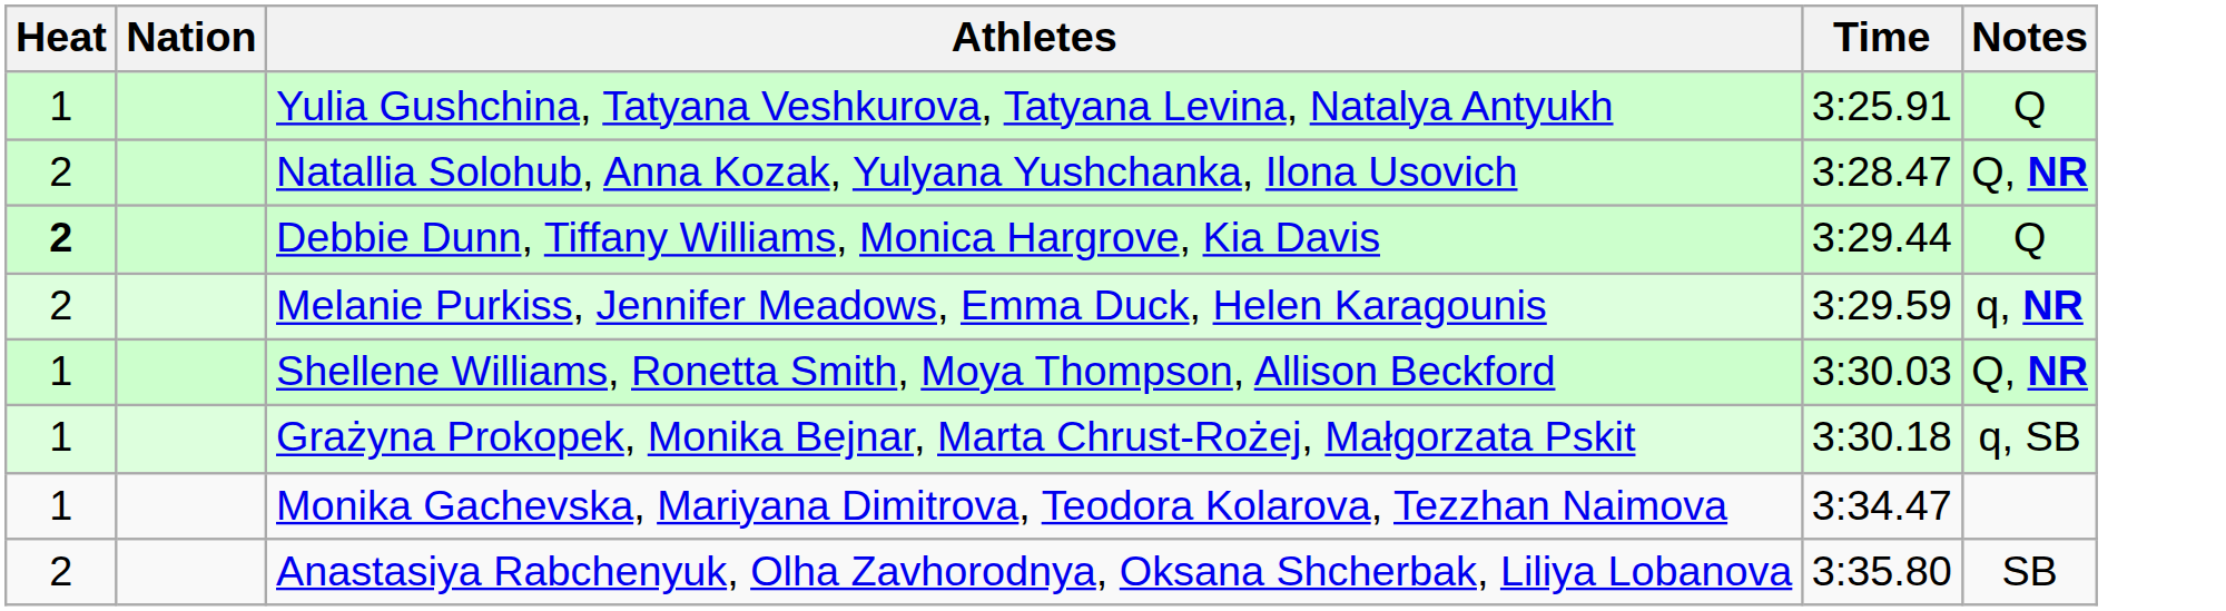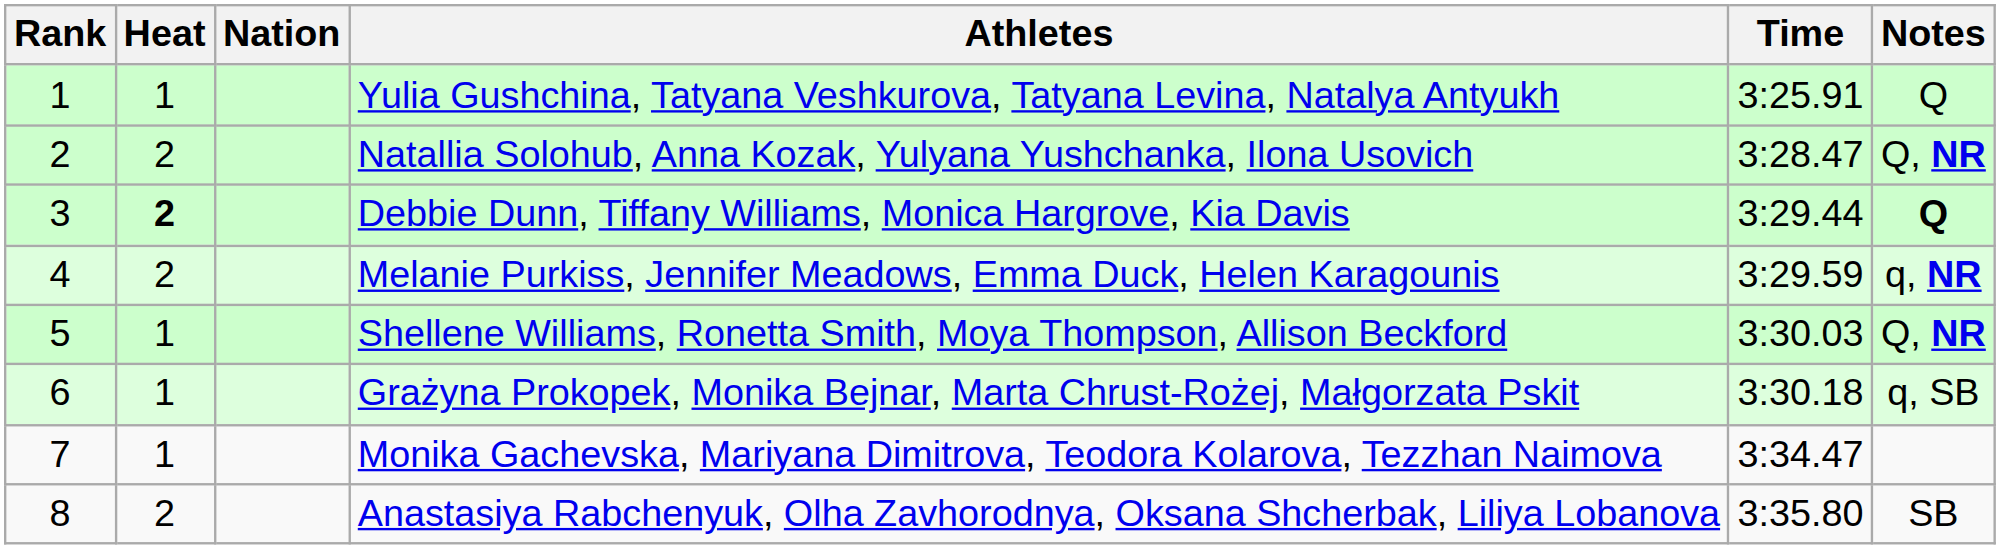 <table class="wikitable sortable" style="text-align:center">
 <tr>
+<th>Rank</th>
 <th>Heat</th>
 <th>Nation</th>
 <th>Athletes</th>
 <th>Time</th>
 <th>Notes</th>
 </tr>
 <tr bgcolor=ccffcc>
 <td>1</td>
+<td>1</td>
 <td align=left></td>
 <td align=left><a href='#'>Yulia Gushchina</a>, <a href='#'>Tatyana Veshkurova</a>, <a href='#'>Tatyana Levina</a>, <a href='#'>Natalya Antyukh</a></td>
 <td>3:25.91</td>
 <td>Q</td>
 </tr>
 <tr bgcolor=ccffcc>
 <td>2</td>
+<td>2</td>
 <td align=left></td>
 <td align=left><a href='#'>Natallia Solohub</a>, <a href='#'>Anna Kozak</a>, <a href='#'>Yulyana Yushchanka</a>, <a href='#'>Ilona Usovich</a></td>
 <td>3:28.47</td>
 <td>Q, <strong><a href='#'>NR</a></strong></td>
 </tr>
 <tr bgcolor=ccffcc>
+<td>3</td>
 <td><strong>2</strong></td>
 <td align=left></td>
 <td align=left><a href='#'>Debbie Dunn</a>, <a href='#'>Tiffany Williams</a>, <a href='#'>Monica Hargrove</a>, <a href='#'>Kia Davis</a></td>
 <td>3:29.44</td>
-<td>Q</td>
+<td><strong>Q</strong></td>
 </tr>
 <tr bgcolor=ddffdd>
+<td>4</td>
 <td>2</td>
 <td align=left></td>
 <td align=left><a href='#'>Melanie Purkiss</a>, <a href='#'>Jennifer Meadows</a>, <a href='#'>Emma Duck</a>, <a href='#'>Helen Karagounis</a></td>
 <td>3:29.59</td>
 <td>q, <strong><a href='#'>NR</a></strong></td>
 </tr>
 <tr bgcolor=ccffcc>
+<td>5</td>
 <td>1</td>
 <td align=left></td>
 <td align=left><a href='#'>Shellene Williams</a>, <a href='#'>Ronetta Smith</a>, <a href='#'>Moya Thompson</a>, <a href='#'>Allison Beckford</a></td>
 <td>3:30.03</td>
 <td>Q, <strong><a href='#'>NR</a></strong></td>
 </tr>
 <tr bgcolor=ddffdd>
+<td>6</td>
 <td>1</td>
 <td align=left></td>
 <td align=left><a href='#'>Grażyna Prokopek</a>, <a href='#'>Monika Bejnar</a>, <a href='#'>Marta Chrust-Rożej</a>, <a href='#'>Małgorzata Pskit</a></td>
 <td>3:30.18</td>
 <td>q, SB</td>
 </tr>
 <tr>
+<td>7</td>
 <td>1</td>
 <td align=left></td>
 <td align=left><a href='#'>Monika Gachevska</a>, <a href='#'>Mariyana Dimitrova</a>, <a href='#'>Teodora Kolarova</a>, <a href='#'>Tezzhan Naimova</a></td>
 <td>3:34.47</td>
 <td></td>
 </tr>
 <tr>
+<td>8</td>
 <td>2</td>
 <td align=left></td>
 <td align=left><a href='#'>Anastasiya Rabchenyuk</a>, <a href='#'>Olha Zavhorodnya</a>, <a href='#'>Oksana Shcherbak</a>, <a href='#'>Liliya Lobanova</a></td>
 <td>3:35.80</td>
 <td>SB</td>
 </tr>
 </table>
